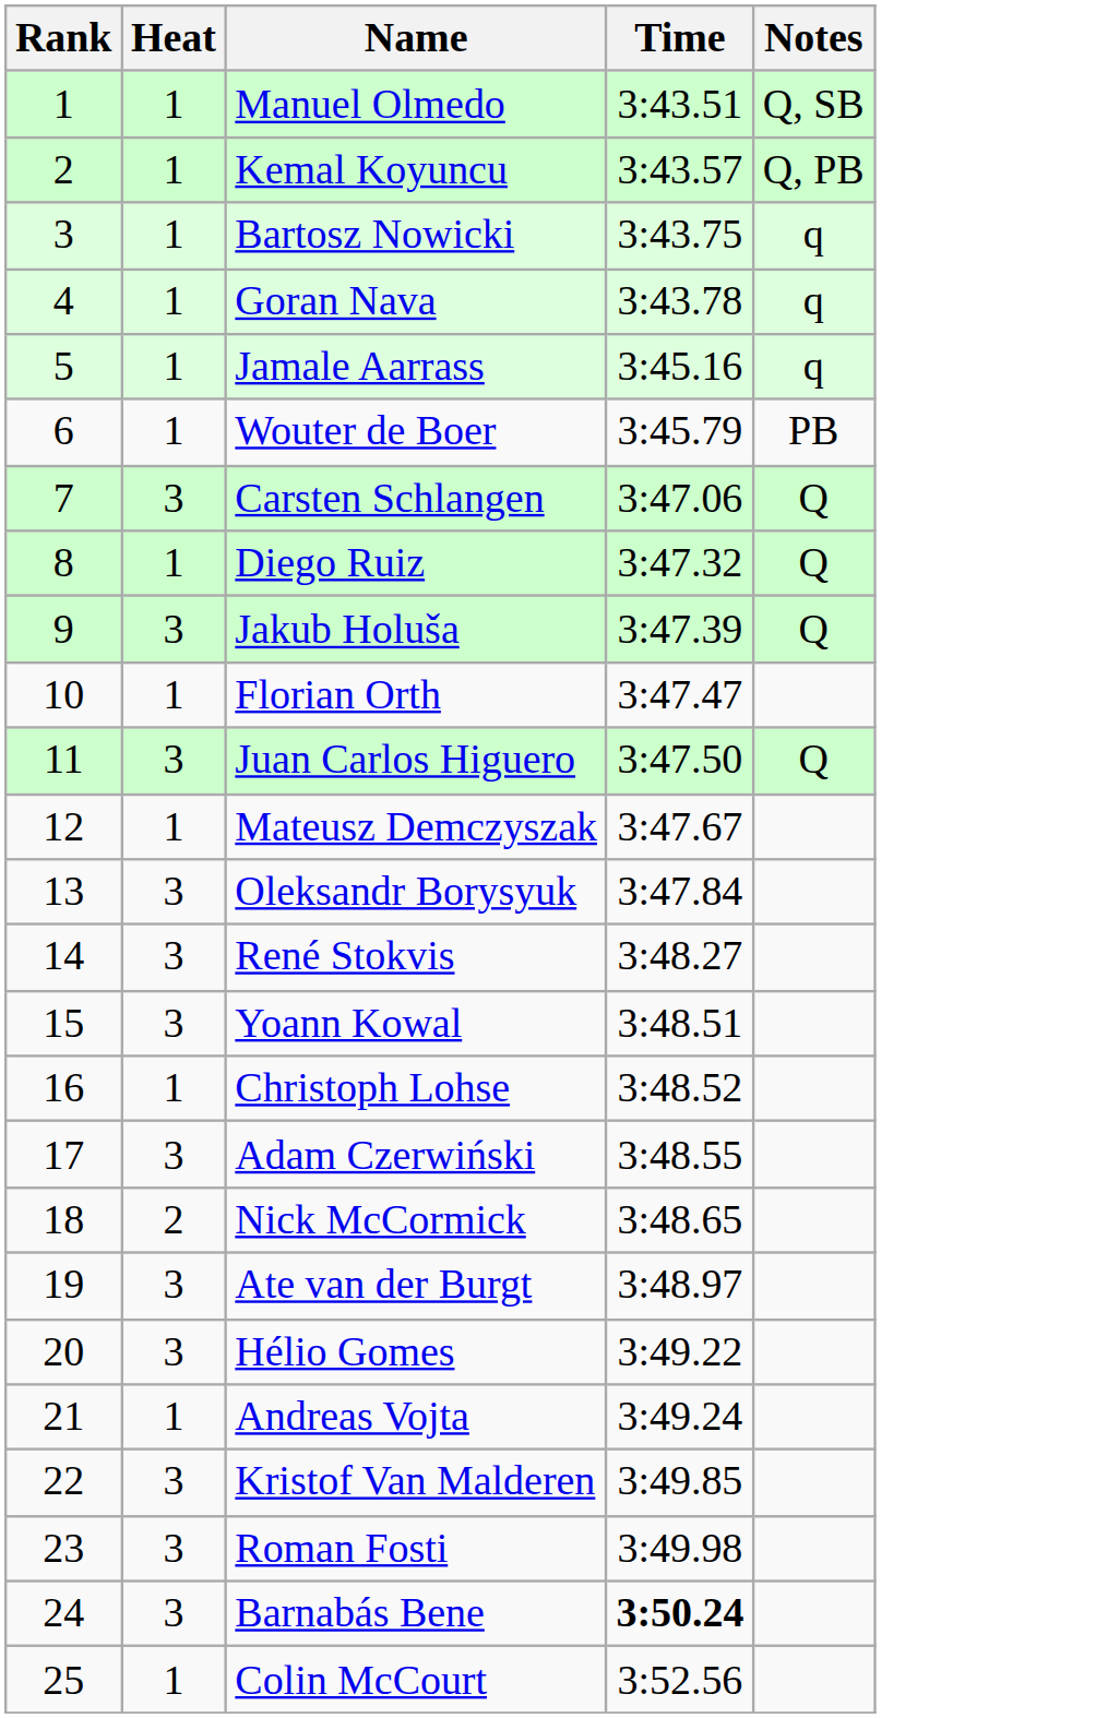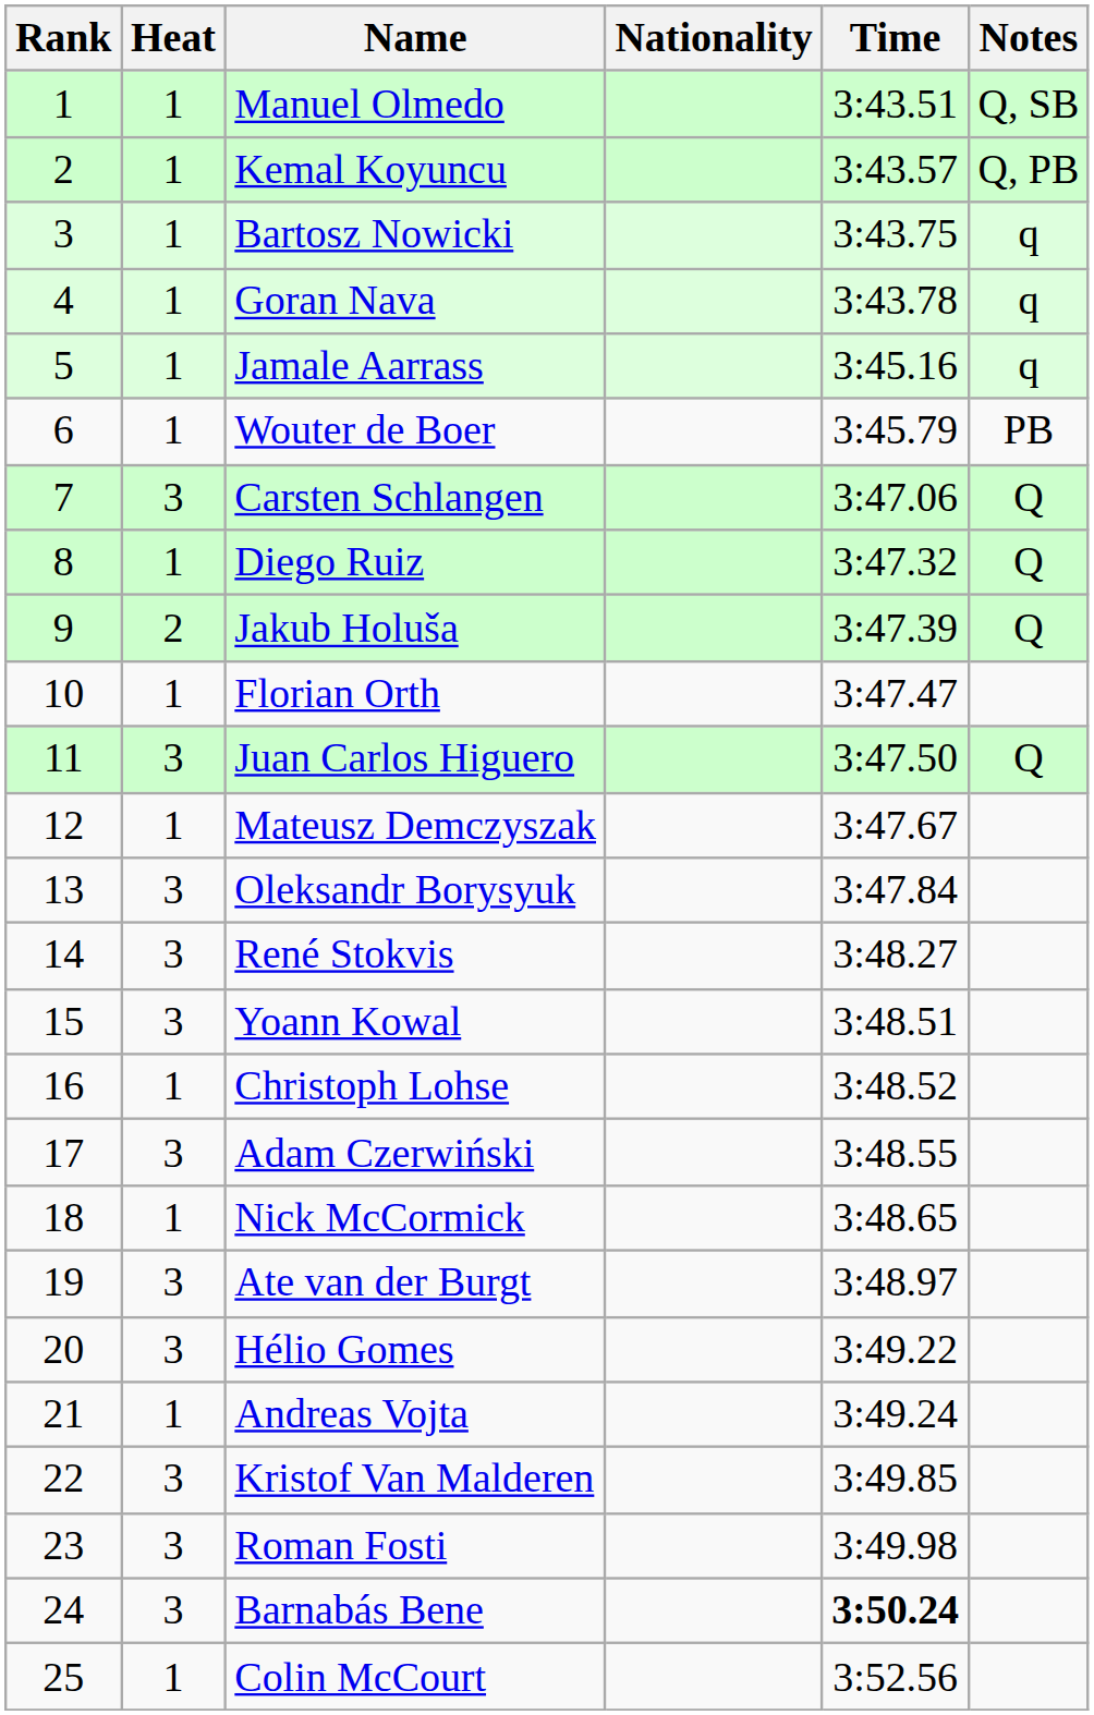 <table class="wikitable sortable" style="text-align:center">
 <tr>
 <th>Rank</th>
 <th>Heat</th>
 <th>Name</th>
+<th>Nationality</th>
 <th>Time</th>
 <th>Notes</th>
 </tr>
 <tr bgcolor=ccffcc>
 <td>1</td>
 <td>1</td>
 <td align=left><a href='#'>Manuel Olmedo</a></td>
+<td align=left></td>
 <td>3:43.51</td>
 <td>Q, SB</td>
 </tr>
 <tr bgcolor=ccffcc>
 <td>2</td>
 <td>1</td>
 <td align=left><a href='#'>Kemal Koyuncu</a></td>
+<td align=left></td>
 <td>3:43.57</td>
 <td>Q, PB</td>
 </tr>
 <tr bgcolor=ddffdd>
 <td>3</td>
 <td>1</td>
 <td align=left><a href='#'>Bartosz Nowicki</a></td>
+<td align=left></td>
 <td>3:43.75</td>
 <td>q</td>
 </tr>
 <tr bgcolor=ddffdd>
 <td>4</td>
 <td>1</td>
 <td align=left><a href='#'>Goran Nava</a></td>
+<td align=left></td>
 <td>3:43.78</td>
 <td>q</td>
 </tr>
 <tr bgcolor=ddffdd>
 <td>5</td>
 <td>1</td>
 <td align=left><a href='#'>Jamale Aarrass</a></td>
+<td align=left></td>
 <td>3:45.16</td>
 <td>q</td>
 </tr>
 <tr>
 <td>6</td>
 <td>1</td>
 <td align=left><a href='#'>Wouter de Boer</a></td>
+<td align=left></td>
 <td>3:45.79</td>
 <td>PB</td>
 </tr>
 <tr bgcolor=ccffcc>
 <td>7</td>
 <td>3</td>
 <td align=left><a href='#'>Carsten Schlangen</a></td>
+<td align=left></td>
 <td>3:47.06</td>
 <td>Q</td>
 </tr>
 <tr bgcolor=ccffcc>
 <td>8</td>
 <td>1</td>
 <td align=left><a href='#'>Diego Ruiz</a></td>
+<td align=left></td>
 <td>3:47.32</td>
 <td>Q</td>
 </tr>
 <tr bgcolor=ccffcc>
 <td>9</td>
-<td>3</td>
+<td>2</td>
 <td align=left><a href='#'>Jakub Holuša</a></td>
+<td align=left></td>
 <td>3:47.39</td>
 <td>Q</td>
 </tr>
 <tr>
 <td>10</td>
 <td>1</td>
 <td align=left><a href='#'>Florian Orth</a></td>
+<td align=left></td>
 <td>3:47.47</td>
 <td></td>
 </tr>
 <tr bgcolor=ccffcc>
 <td>11</td>
 <td>3</td>
 <td align=left><a href='#'>Juan Carlos Higuero</a></td>
+<td align=left></td>
 <td>3:47.50</td>
 <td>Q</td>
 </tr>
 <tr>
 <td>12</td>
 <td>1</td>
 <td align=left><a href='#'>Mateusz Demczyszak</a></td>
+<td align=left></td>
 <td>3:47.67</td>
 <td></td>
 </tr>
 <tr>
 <td>13</td>
 <td>3</td>
 <td align=left><a href='#'>Oleksandr Borysyuk</a></td>
+<td align=left></td>
 <td>3:47.84</td>
 <td></td>
 </tr>
 <tr>
 <td>14</td>
 <td>3</td>
 <td align=left><a href='#'>René Stokvis</a></td>
+<td align=left></td>
 <td>3:48.27</td>
 <td></td>
 </tr>
 <tr>
 <td>15</td>
 <td>3</td>
 <td align=left><a href='#'>Yoann Kowal</a></td>
+<td align=left></td>
 <td>3:48.51</td>
 <td></td>
 </tr>
 <tr>
 <td>16</td>
 <td>1</td>
 <td align=left><a href='#'>Christoph Lohse</a></td>
+<td align=left></td>
 <td>3:48.52</td>
 <td></td>
 </tr>
 <tr>
 <td>17</td>
 <td>3</td>
 <td align=left><a href='#'>Adam Czerwiński</a></td>
+<td align=left></td>
 <td>3:48.55</td>
 <td></td>
 </tr>
 <tr>
 <td>18</td>
-<td>2</td>
+<td>1</td>
 <td align=left><a href='#'>Nick McCormick</a></td>
+<td align=left></td>
 <td>3:48.65</td>
 <td></td>
 </tr>
 <tr>
 <td>19</td>
 <td>3</td>
 <td align=left><a href='#'>Ate van der Burgt</a></td>
+<td align=left></td>
 <td>3:48.97</td>
 <td></td>
 </tr>
 <tr>
 <td>20</td>
 <td>3</td>
 <td align=left><a href='#'>Hélio Gomes</a></td>
+<td align=left></td>
 <td>3:49.22</td>
 <td></td>
 </tr>
 <tr>
 <td>21</td>
 <td>1</td>
 <td align=left><a href='#'>Andreas Vojta</a></td>
+<td align=left></td>
 <td>3:49.24</td>
 <td></td>
 </tr>
 <tr>
 <td>22</td>
 <td>3</td>
 <td align=left><a href='#'>Kristof Van Malderen</a></td>
+<td align=left></td>
 <td>3:49.85</td>
 <td></td>
 </tr>
 <tr>
 <td>23</td>
 <td>3</td>
 <td align=left><a href='#'>Roman Fosti</a></td>
+<td align=left></td>
 <td>3:49.98</td>
 <td></td>
 </tr>
 <tr>
 <td>24</td>
 <td>3</td>
 <td align=left><a href='#'>Barnabás Bene</a></td>
+<td align=left></td>
 <td><strong>3:50.24</strong></td>
 <td></td>
 </tr>
 <tr>
 <td>25</td>
 <td>1</td>
 <td align=left><a href='#'>Colin McCourt</a></td>
+<td align=left></td>
 <td>3:52.56</td>
 <td></td>
 </tr>
 </table>
